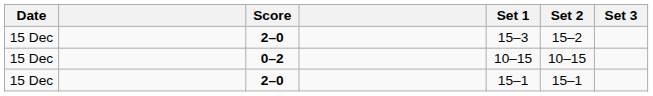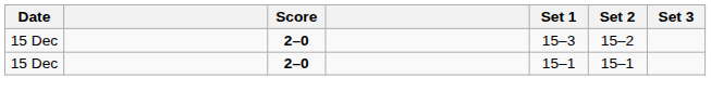 <table class="wikitable" style="text-align: center; font-size:90% ">
 <tr>
 <th width="50">Date</th>
 <th align="right" width="190"></th>
 <th width="50">Score</th>
 <th align="left" width="190"></th>
 <th width="50">Set 1</th>
 <th width="50">Set 2</th>
 <th width="50">Set 3</th>
 </tr>
 <tr>
 <td>15 Dec</td>
 <td align=right><strong></strong></td>
 <td align=center><strong>2–0</strong></td>
 <td align=left></td>
 <td>15–3</td>
 <td>15–2</td>
 <td></td>
 </tr>
 <tr>
 <td>15 Dec</td>
-<td align=right></td>
-<td align=center><strong>0–2</strong></td>
-<td align=left><strong></strong></td>
-<td>10–15</td>
-<td>10–15</td>
-<td></td>
-</tr>
-<tr>
-<td>15 Dec</td>
 <td align=right><strong></strong></td>
 <td align=center><strong>2–0</strong></td>
 <td align=left></td>
 <td>15–1</td>
 <td>15–1</td>
 <td></td>
 </tr>
 </table>
